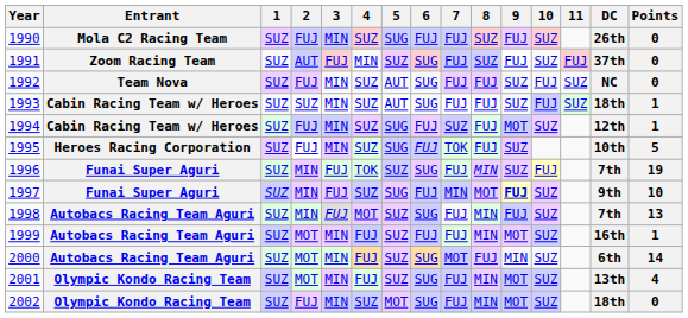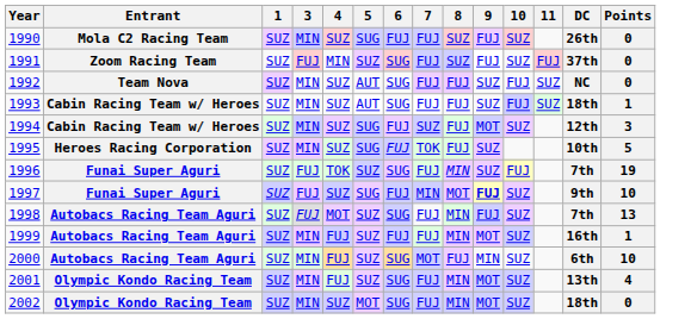 <table class="wikitable" style="text-align:center; font-size:90%">
 <tr>
 <th>Year</th>
 <th>Entrant</th>
 <th>1</th>
-<th>2</th>
 <th>3</th>
 <th>4</th>
 <th>5</th>
 <th>6</th>
 <th>7</th>
 <th>8</th>
 <th>9</th>
 <th>10</th>
 <th>11</th>
 <th>DC</th>
 <th>Points</th>
 </tr>
 <tr>
 <td><a href='#'>1990</a></td>
 <th>Mola C2 Racing Team</th>
 <td style="background:#EFCFFF;"><a href='#'>SUZ</a><br></td>
-<td style="background:#CFCFFF;"><a href='#'>FUJ</a><br></td>
 <td style="background:#CFCFFF;"><a href='#'>MIN</a><br></td>
 <td style="background:#FFCFCF;"><a href='#'>SUZ</a><br></td>
 <td style="background:#CFCFFF;"><a href='#'>SUG</a><br></td>
 <td style="background:#CFCFFF;"><a href='#'>FUJ</a><br></td>
 <td style="background:#CFCFFF;"><a href='#'>FUJ</a><br></td>
 <td style="background:#FFCFCF;"><a href='#'>SUZ</a><br></td>
 <td style="background:#EFCFFF;"><a href='#'>FUJ</a><br></td>
 <td style="background:#FFCFCF;"><a href='#'>SUZ</a><br></td>
 <td></td>
 <th>26th</th>
 <th>0</th>
 </tr>
 <tr>
 <td><a href='#'>1991</a></td>
 <th>Zoom Racing Team</th>
 <td><a href='#'>SUZ</a></td>
-<td style="background:#CFCFFF;"><a href='#'>AUT</a><br></td>
 <td style="background:#FFCFCF;"><a href='#'>FUJ</a><br></td>
 <td><a href='#'>MIN</a></td>
 <td style="background:#EFCFFF;"><a href='#'>SUZ</a><br></td>
 <td style="background:#FFCFCF;"><a href='#'>SUG</a><br></td>
 <td style="background:#CFCFFF;"><a href='#'>FUJ</a><br></td>
 <td style="background:#CFCFFF;"><a href='#'>SUZ</a><br></td>
 <td style="background:#FFFFFF;"><a href='#'>FUJ</a><br></td>
 <td><a href='#'>SUZ</a></td>
 <td style="background:#FFCFCF;"><a href='#'>FUJ</a><br></td>
 <th>37th</th>
 <th>0</th>
 </tr>
 <tr>
 <td><a href='#'>1992</a></td>
 <th>Team Nova</th>
 <td style="background:#EFCFFF;"><a href='#'>SUZ</a><br></td>
-<td style="background:#EFCFFF;"><a href='#'>FUJ</a><br></td>
 <td><a href='#'>MIN</a></td>
 <td><a href='#'>SUZ</a></td>
 <td><a href='#'>AUT</a></td>
 <td><a href='#'>SUG</a></td>
 <td style="background:#EFCFFF;"><a href='#'>FUJ</a><br></td>
 <td style="background:#EFCFFF;"><a href='#'>FUJ</a><br></td>
 <td><a href='#'>SUZ</a></td>
 <td><a href='#'>FUJ</a></td>
 <td><a href='#'>SUZ</a></td>
 <th>NC</th>
 <th>0</th>
 </tr>
 <tr>
 <td><a href='#'>1993</a></td>
 <th>Cabin Racing Team w/ Heroes</th>
-<td><a href='#'>SUZ</a></td>
 <td><a href='#'>SUZ</a></td>
 <td><a href='#'>MIN</a></td>
 <td><a href='#'>SUZ</a></td>
 <td style="background:#FFFFFF;"><a href='#'>AUT</a><br></td>
 <td><a href='#'>SUG</a></td>
 <td style="background:#FFFFFF;"><a href='#'>FUJ</a><br></td>
 <td><a href='#'>FUJ</a></td>
 <td><a href='#'>SUZ</a></td>
 <td style="background:#CFCFFF;"><a href='#'>FUJ</a><br></td>
 <td style="background:#DFFFDF;"><a href='#'>SUZ</a><br></td>
 <th>18th</th>
 <th>1</th>
 </tr>
 <tr>
 <td><a href='#'>1994</a></td>
 <th>Cabin Racing Team w/ Heroes</th>
 <td style="background:#DFFFDF;"><a href='#'>SUZ</a><br></td>
-<td style="background:#CFCFFF;"><a href='#'>FUJ</a><br></td>
 <td style="background:#CFCFFF;"><a href='#'>MIN</a><br></td>
 <td style="background:#EFCFFF;"><a href='#'>SUZ</a><br></td>
 <td style="background:#CFCFFF;"><a href='#'>SUG</a><br></td>
 <td style="background:#EFCFFF;"><a href='#'>FUJ</a><br></td>
 <td style="background:#CFCFFF;"><a href='#'>SUZ</a><br></td>
 <td style="background:#DFFFDF;"><a href='#'>FUJ</a><br></td>
 <td style="background:#CFCFFF;"><a href='#'>MOT</a><br></td>
 <td style="background:#EFCFFF;"><a href='#'>SUZ</a><br></td>
 <td></td>
 <th>12th</th>
-<th>1</th>
+<th>3</th>
 </tr>
 <tr>
 <td><a href='#'>1995</a></td>
 <th>Heroes Racing Corporation</th>
 <td style="background:#EFCFFF;"><a href='#'>SUZ</a><br></td>
-<td style="background:#FFFFFF;"><a href='#'>FUJ</a><br></td>
 <td style="background:#EFCFFF;"><a href='#'>MIN</a><br></td>
 <td style="background:#DFFFDF;"><a href='#'>SUZ</a><br></td>
 <td style="background:#CFCFFF;"><a href='#'>SUG</a><br></td>
 <td style="background:#CFCFFF;"><a href='#'><em>FUJ</em></a><br></td>
 <td style="background:#DFFFDF;"><a href='#'>TOK</a><br></td>
 <td style="background:#DFFFDF;"><a href='#'>FUJ</a><br></td>
 <td style="background:#EFCFFF;"><a href='#'>SUZ</a><br></td>
 <td></td>
 <td></td>
 <th>10th</th>
 <th>5</th>
 </tr>
 <tr>
 <td><a href='#'>1996</a></td>
 <th><a href='#'>Funai Super Aguri</a></th>
 <td style="background:#DFFFDF;"><a href='#'>SUZ</a><br></td>
-<td style="background:#EFCFFF;"><a href='#'>MIN</a><br></td>
 <td style="background:#DFFFDF;"><a href='#'>FUJ</a><br></td>
 <td style="background:#DFFFDF;"><a href='#'>TOK</a><br></td>
 <td style="background:#CFCFFF;"><a href='#'>SUZ</a><br></td>
 <td style="background:#EFCFFF;"><a href='#'>SUG</a><br></td>
 <td style="background:#DFFFDF;"><a href='#'>FUJ</a><br></td>
 <td style="background:#EFCFFF;"><em><a href='#'>MIN</a></em><br></td>
 <td style="background:#EFCFFF;"><a href='#'>SUZ</a><br></td>
 <td style="background:#FFFFBF;"><a href='#'>FUJ</a><br></td>
 <td></td>
 <th>7th</th>
 <th>19</th>
 </tr>
 <tr>
 <td><a href='#'>1997</a></td>
 <th><a href='#'>Funai Super Aguri</a></th>
 <td style="background:#CFCFFF;"><a href='#'><em>SUZ</em></a><br></td>
-<td style="background:#EFCFFF;"><a href='#'>MIN</a><br></td>
 <td style="background:#EFCFFF;"><a href='#'>FUJ</a><br></td>
 <td style="background:#CFCFFF;"><a href='#'>SUZ</a><br></td>
 <td style="background:#EFCFFF;"><a href='#'>SUG</a><br></td>
 <td style="background:#CFCFFF;"><a href='#'>FUJ</a><br></td>
 <td style="background:#CFCFFF;"><a href='#'>MIN</a><br></td>
 <td style="background:#EFCFFF;"><a href='#'>MOT</a><br></td>
 <td style="background:#FFFFBF;"><strong><a href='#'>FUJ</a></strong><br></td>
 <td style="background:#EFCFFF;"><a href='#'>SUZ</a><br></td>
 <td></td>
 <th>9th</th>
 <th>10</th>
 </tr>
 <tr>
 <td><a href='#'>1998</a></td>
 <th><a href='#'>Autobacs Racing Team Aguri</a></th>
 <td style="background:#DFFFDF;"><a href='#'>SUZ</a><br></td>
-<td style="background:#DFFFDF;"><a href='#'>MIN</a><br></td>
 <td style="background:#DFDFDF;"><a href='#'><em>FUJ</em></a><br></td>
 <td style="background:#EFCFFF;"><a href='#'>MOT</a><br></td>
 <td style="background:#EFCFFF;"><a href='#'>SUZ</a><br></td>
 <td style="background:#CFCFFF;"><a href='#'>SUG</a><br></td>
 <td><a href='#'>FUJ</a><br></td>
 <td style="background:#DFFFDF;"><a href='#'>MIN</a><br></td>
 <td style="background:#CFCFFF;"><a href='#'>FUJ</a><br></td>
 <td style="background:#EFCFFF;"><a href='#'>SUZ</a><br></td>
 <td></td>
 <th>7th</th>
 <th>13</th>
 </tr>
 <tr>
 <td><a href='#'>1999</a></td>
 <th><a href='#'>Autobacs Racing Team Aguri</a></th>
 <td style="background:#CFCFFF;"><a href='#'>SUZ</a><br></td>
-<td style="background:#EFCFFF;"><a href='#'>MOT</a><br></td>
 <td style="background:#EFCFFF;"><a href='#'>MIN</a><br></td>
 <td style="background:#CFCFFF;"><a href='#'>FUJ</a><br></td>
 <td style="background:#EFCFFF;"><a href='#'>SUZ</a><br></td>
 <td style="background:#CFCFFF;"><a href='#'>FUJ</a><br></td>
 <td style="background:#DFFFDF;"><a href='#'>FUJ</a><br></td>
 <td style="background:#EFCFFF;"><a href='#'>MIN</a><br></td>
 <td style="background:#EFCFFF;"><a href='#'>MOT</a><br></td>
 <td style="background:#CFCFFF;"><a href='#'>SUZ</a><br></td>
 <td></td>
 <th>16th</th>
 <th>1</th>
 </tr>
 <tr>
 <td><a href='#'>2000</a></td>
 <th><a href='#'>Autobacs Racing Team Aguri</a></th>
 <td style="background:#DFFFDF;"><a href='#'>SUZ</a><br></td>
-<td style="background:#DFFFDF;"><a href='#'>MOT</a><br></td>
 <td style="background:#DFFFDF;"><a href='#'>MIN</a><br></td>
 <td style="background:#FFDF9F;"><a href='#'>FUJ</a><br></td>
 <td style="background:#EFCFFF;"><a href='#'>SUZ</a><br></td>
 <td style="background:#FFDF9F;"><a href='#'>SUG</a><br></td>
 <td style="background:#CFCFFF;"><a href='#'>MOT</a><br></td>
 <td style="background:#EFCFFF;"><a href='#'>FUJ</a><br></td>
 <td><a href='#'>MIN</a></td>
 <td><a href='#'>SUZ</a></td>
 <td></td>
 <th>6th</th>
-<th>14</th>
+<th>10</th>
 </tr>
 <tr>
 <td><a href='#'>2001</a></td>
 <th><a href='#'>Olympic Kondo Racing Team</a></th>
 <td style="background:#CFCFFF;"><a href='#'>SUZ</a><br></td>
-<td style="background:#DFFFDF;"><a href='#'>MOT</a><br></td>
 <td style="background:#EFCFFF;"><a href='#'>MIN</a><br></td>
 <td style="background:#DFFFDF;"><a href='#'>FUJ</a><br></td>
 <td style="background:#EFCFFF;"><a href='#'>SUZ</a><br></td>
 <td style="background:#CFCFFF;"><a href='#'>SUG</a><br></td>
 <td style="background:#CFCFFF;"><a href='#'>FUJ</a><br></td>
 <td style="background:#EFCFFF;"><a href='#'>MIN</a><br></td>
 <td style="background:#CFCFFF;"><a href='#'>MOT</a><br></td>
 <td style="background:#CFCFFF;"><a href='#'>SUZ</a><br></td>
 <td></td>
 <th>13th</th>
 <th>4</th>
 </tr>
 <tr>
 <td><a href='#'>2002</a></td>
 <th><a href='#'>Olympic Kondo Racing Team</a></th>
 <td style="background:#CFCFFF;"><a href='#'>SUZ</a><br></td>
-<td style="background:#EFCFFF;"><a href='#'>FUJ</a><br></td>
 <td style="background:#CFCFFF;"><a href='#'>MIN</a><br></td>
 <td style="background:#CFCFFF;"><a href='#'>SUZ</a><br></td>
 <td style="background:#EFCFFF;"><a href='#'>MOT</a><br></td>
 <td style="background:#CFCFFF;"><a href='#'>SUG</a><br></td>
 <td style="background:#CFCFFF;"><a href='#'>FUJ</a><br></td>
 <td style="background:#CFCFFF;"><a href='#'>MIN</a><br></td>
 <td style="background:#CFCFFF;"><a href='#'>MOT</a><br></td>
 <td style="background:#CFCFFF;"><a href='#'>SUZ</a><br></td>
 <td></td>
 <th>18th</th>
 <th>0</th>
 </tr>
 </table>
